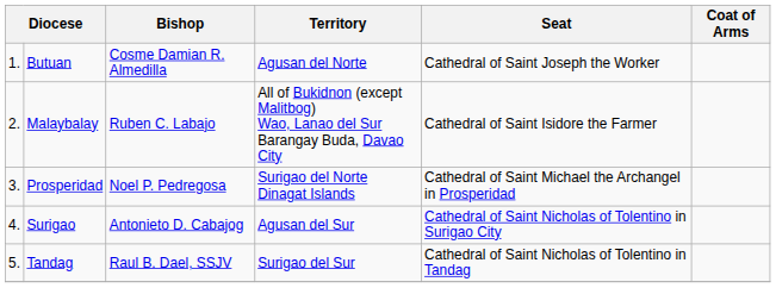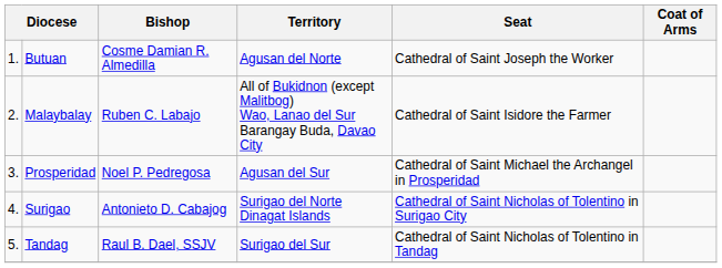 <table class="wikitable">
 <tr>
 <th colspan=2>Diocese</th>
 <th>Bishop</th>
 <th>Territory</th>
 <th>Seat</th>
 <th>Coat of Arms</th>
 </tr>
 <tr>
 <td>1.</td>
 <td><a href='#'>Butuan</a></td>
 <td><a href='#'>Cosme Damian R. Almedilla</a> <br></td>
 <td><a href='#'>Agusan del Norte</a></td>
 <td>Cathedral of Saint Joseph the Worker</td>
 <td></td>
 </tr>
 <tr>
 <td>2.</td>
 <td><a href='#'>Malaybalay</a></td>
 <td><a href='#'>Ruben C. Labajo</a><br></td>
 <td>All of <a href='#'>Bukidnon</a> (except <a href='#'>Malitbog</a>)<br> <a href='#'>Wao, Lanao del Sur</a><br>Barangay Buda, <a href='#'>Davao City</a></td>
 <td>Cathedral of Saint Isidore the Farmer</td>
 <td></td>
 </tr>
 <tr>
 <td>3.</td>
 <td><a href='#'>Prosperidad</a></td>
 <td><a href='#'>Noel P. Pedregosa</a> <br></td>
-<td><a href='#'>Surigao del Norte</a> <br> <a href='#'>Dinagat Islands</a></td>
+<td><a href='#'>Agusan del Sur</a></td>
 <td>Cathedral of Saint Michael the Archangel in <a href='#'>Prosperidad</a></td>
 <td></td>
 </tr>
 <tr>
 <td>4.</td>
 <td><a href='#'>Surigao</a></td>
 <td><a href='#'>Antonieto D. Cabajog</a><br></td>
-<td><a href='#'>Agusan del Sur</a></td>
+<td><a href='#'>Surigao del Norte</a> <br> <a href='#'>Dinagat Islands</a></td>
 <td><a href='#'>Cathedral of Saint Nicholas of Tolentino</a> in <a href='#'>Surigao City</a></td>
 <td></td>
 </tr>
 <tr>
 <td>5.</td>
 <td><a href='#'>Tandag</a></td>
 <td><a href='#'>Raul B. Dael, SSJV</a> <br></td>
 <td><a href='#'>Surigao del Sur</a></td>
 <td>Cathedral of Saint Nicholas of Tolentino in <a href='#'>Tandag</a></td>
 <td></td>
 </tr>
 <tr>
 </tr>
 </table>
